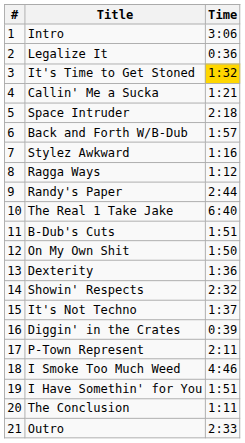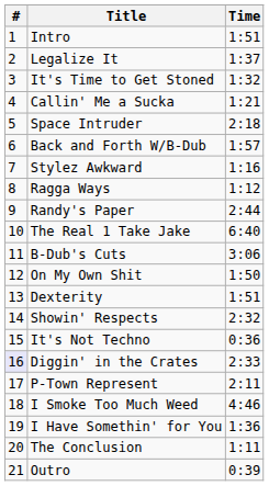 <table class="wikitable">
 <tr>
 </tr>
 <tr>
 <th align="center">#</th>
 <th align="center">Title</th>
 <th align="center">Time</th>
 </tr>
 <tr>
 <td>1</td>
 <td>Intro</td>
-<td>3:06</td>
+<td>1:51</td>
 </tr>
 <tr>
 <td>2</td>
 <td>Legalize It</td>
-<td>0:36</td>
+<td>1:37</td>
 </tr>
 <tr>
 <td>3</td>
 <td>It's Time to Get Stoned</td>
-<td style="background: gold;">1:32</td>
+<td>1:32</td>
 </tr>
 <tr>
 <td>4</td>
 <td>Callin' Me a Sucka</td>
 <td>1:21</td>
 </tr>
 <tr>
 <td>5</td>
 <td>Space Intruder</td>
 <td>2:18</td>
 </tr>
 <tr>
 <td>6</td>
 <td>Back and Forth W/B-Dub</td>
 <td>1:57</td>
 </tr>
 <tr>
 <td>7</td>
 <td>Stylez Awkward</td>
 <td>1:16</td>
 </tr>
 <tr>
 <td>8</td>
 <td>Ragga Ways</td>
 <td>1:12</td>
 </tr>
 <tr>
 <td>9</td>
 <td>Randy's Paper</td>
 <td>2:44</td>
 </tr>
 <tr>
 <td>10</td>
 <td>The Real 1 Take Jake</td>
 <td>6:40</td>
 </tr>
 <tr>
 <td>11</td>
 <td>B-Dub's Cuts</td>
-<td>1:51</td>
+<td>3:06</td>
 </tr>
 <tr>
 <td>12</td>
 <td>On My Own Shit</td>
 <td>1:50</td>
 </tr>
 <tr>
 <td>13</td>
 <td>Dexterity</td>
-<td>1:36</td>
+<td>1:51</td>
 </tr>
 <tr>
 <td>14</td>
 <td>Showin' Respects</td>
 <td>2:32</td>
 </tr>
 <tr>
 <td>15</td>
 <td>It's Not Techno</td>
-<td>1:37</td>
+<td>0:36</td>
 </tr>
 <tr>
-<td>16</td>
+<td style="background: lavender;">16</td>
 <td>Diggin' in the Crates</td>
-<td>0:39</td>
+<td>2:33</td>
 </tr>
 <tr>
 <td>17</td>
 <td>P-Town Represent</td>
 <td>2:11</td>
 </tr>
 <tr>
 <td>18</td>
 <td>I Smoke Too Much Weed</td>
 <td>4:46</td>
 </tr>
 <tr>
 <td>19</td>
 <td>I Have Somethin' for You</td>
-<td>1:51</td>
+<td>1:36</td>
 </tr>
 <tr>
 <td>20</td>
 <td>The Conclusion</td>
 <td>1:11</td>
 </tr>
 <tr>
 <td>21</td>
 <td>Outro</td>
-<td>2:33</td>
+<td>0:39</td>
 </tr>
 </table>
